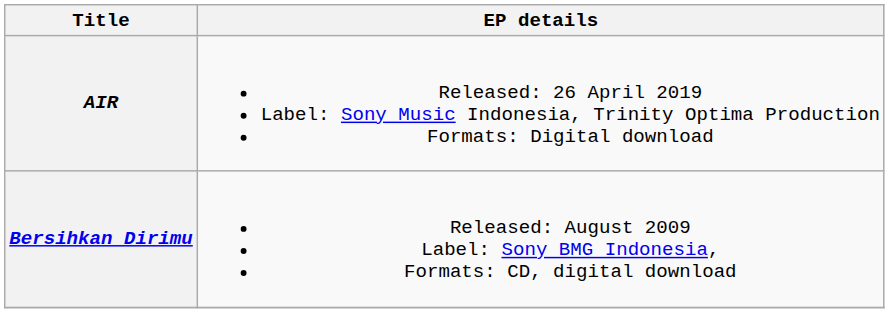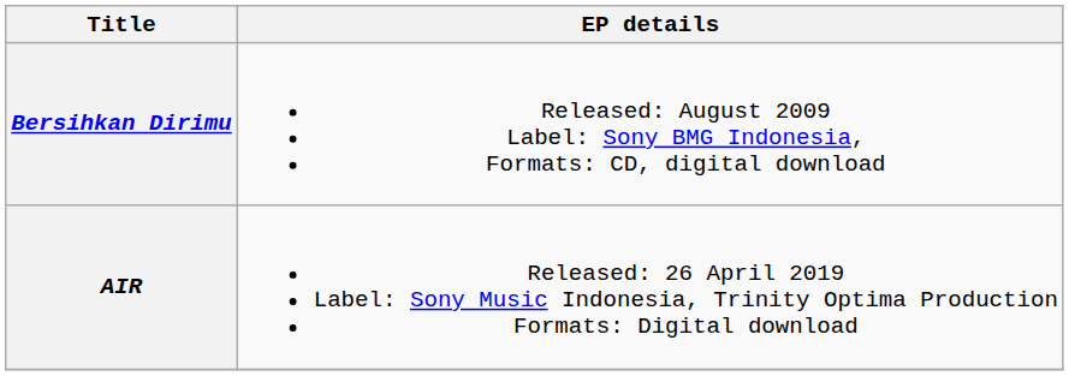 <table class="wikitable plainrowheaders" style="text-align:center;">
 <tr>
 <th scope="col">Title</th>
 <th scope="col">EP details</th>
 </tr>
 <tr>
+<th scope="row"><em><a href='#'>Bersihkan Dirimu</a></em></th>
+<td><br><ul><li>Released: August 2009</li><li>Label: <a href='#'>Sony BMG Indonesia</a>, </li><li>Formats: CD, digital download</li></ul></td>
+</tr>
+<tr>
 <th scope="row"><em>AIR</em> <br></th>
 <td><br><ul><li>Released: 26 April 2019</li><li>Label: <a href='#'>Sony Music</a> Indonesia, Trinity Optima Production</li><li>Formats: Digital download</li></ul></td>
 </tr>
 <tr>
-<th scope="row"><em><a href='#'>Bersihkan Dirimu</a></em></th>
-<td><br><ul><li>Released: August 2009</li><li>Label: <a href='#'>Sony BMG Indonesia</a>, </li><li>Formats: CD, digital download</li></ul></td>
-</tr>
-<tr>
 </tr>
 </table>
